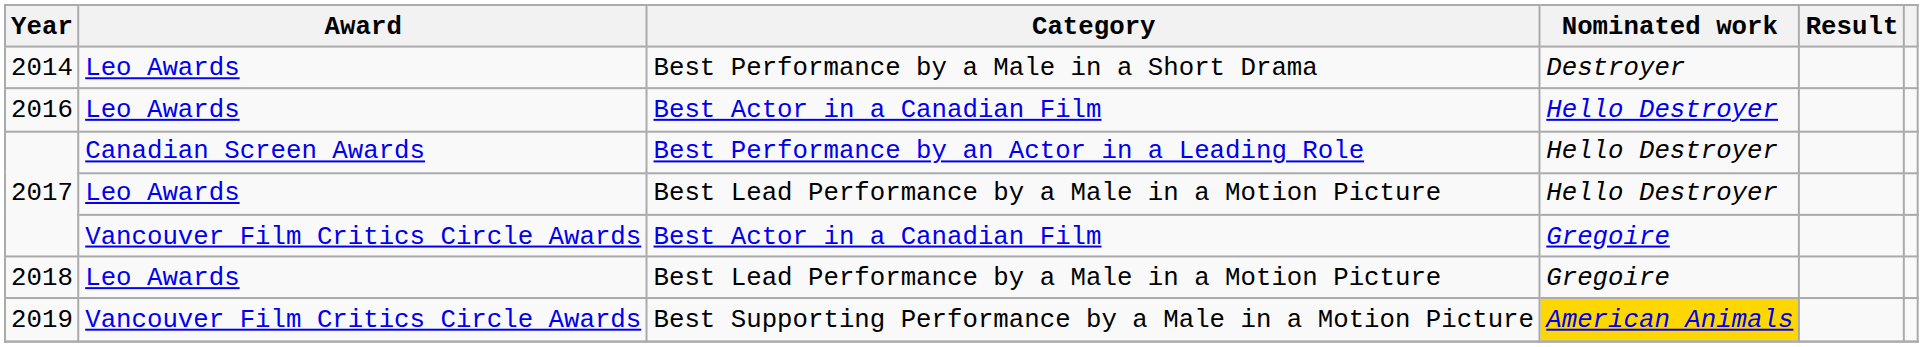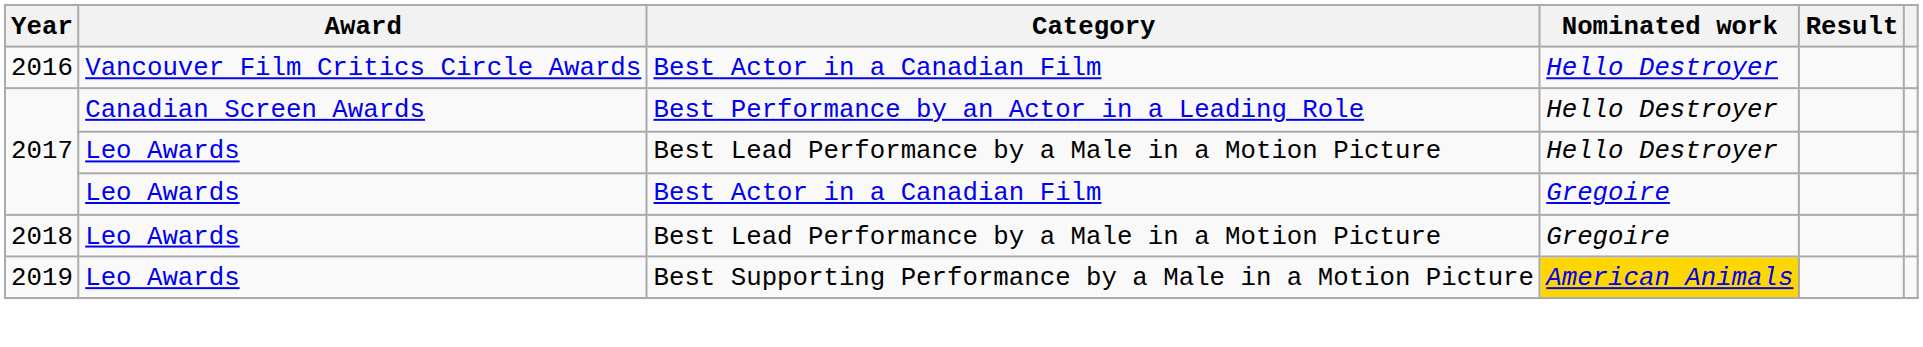 <table class="wikitable sortable">
 <tr>
 <th>Year</th>
 <th>Award</th>
 <th>Category</th>
 <th>Nominated work</th>
 <th>Result</th>
 <th class="unsortable"></th>
 </tr>
 <tr>
-<td>2014</td>
-<td><a href='#'>Leo Awards</a></td>
-<td>Best Performance by a Male in a Short Drama</td>
-<td><em>Destroyer</em></td>
-<td></td>
-<td style="text-align:center;"></td>
-</tr>
-<tr>
 <td>2016</td>
-<td><a href='#'>Leo Awards</a></td>
+<td><a href='#'>Vancouver Film Critics Circle Awards</a></td>
 <td><a href='#'>Best Actor in a Canadian Film</a></td>
 <td><em><a href='#'>Hello Destroyer</a></em></td>
 <td></td>
 <td style="text-align:center;"></td>
 </tr>
 <tr>
 <td rowspan="3">2017</td>
 <td><a href='#'>Canadian Screen Awards</a></td>
 <td><a href='#'>Best Performance by an Actor in a Leading Role</a></td>
 <td><em>Hello Destroyer</em></td>
 <td></td>
 <td style="text-align:center;"></td>
 </tr>
 <tr>
 <td><a href='#'>Leo Awards</a></td>
 <td>Best Lead Performance by a Male in a Motion Picture</td>
 <td><em>Hello Destroyer</em></td>
 <td></td>
 <td style="text-align:center;"></td>
 </tr>
 <tr>
-<td><a href='#'>Vancouver Film Critics Circle Awards</a></td>
+<td><a href='#'>Leo Awards</a></td>
 <td><a href='#'>Best Actor in a Canadian Film</a></td>
 <td><em><a href='#'>Gregoire</a></em></td>
 <td></td>
 <td style="text-align:center;"></td>
 </tr>
 <tr>
 <td>2018</td>
 <td><a href='#'>Leo Awards</a></td>
 <td>Best Lead Performance by a Male in a Motion Picture</td>
 <td><em>Gregoire</em></td>
 <td></td>
 <td style="text-align:center;"></td>
 </tr>
 <tr>
 <td>2019</td>
-<td><a href='#'>Vancouver Film Critics Circle Awards</a></td>
+<td><a href='#'>Leo Awards</a></td>
 <td>Best Supporting Performance by a Male in a Motion Picture</td>
 <td style="background: gold;"><em><a href='#'>American Animals</a></em></td>
 <td></td>
 <td style="text-align:center;"></td>
 </tr>
 <tr>
 </tr>
 </table>
